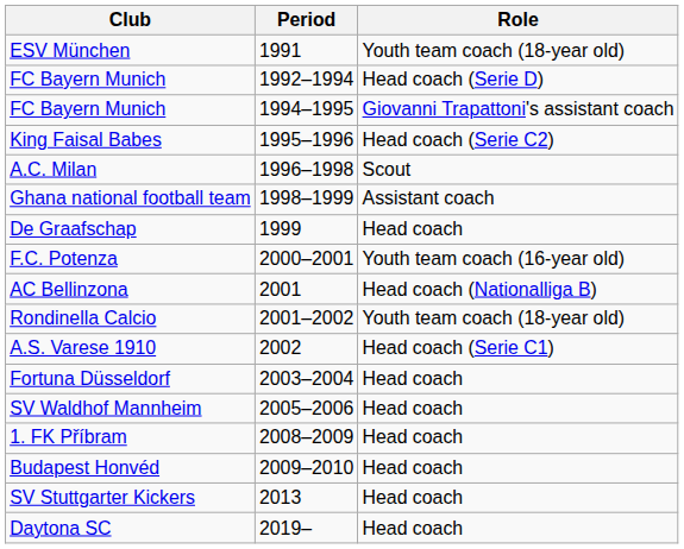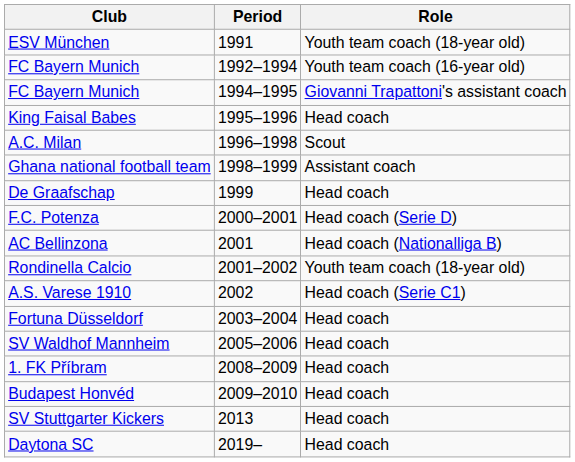 <table class="wikitable">
 <tr>
 <th>Club</th>
 <th>Period</th>
 <th>Role</th>
 </tr>
 <tr>
 <td><a href='#'>ESV München</a></td>
 <td>1991</td>
 <td>Youth team coach (18-year old)</td>
 </tr>
 <tr>
 <td><a href='#'>FC Bayern Munich</a></td>
 <td>1992–1994</td>
-<td>Head coach (<a href='#'>Serie D</a>)</td>
+<td>Youth team coach (16-year old)</td>
 </tr>
 <tr>
 <td><a href='#'>FC Bayern Munich</a></td>
 <td>1994–1995</td>
 <td><a href='#'>Giovanni Trapattoni</a>'s assistant coach</td>
 </tr>
 <tr>
 <td><a href='#'>King Faisal Babes</a></td>
 <td>1995–1996</td>
-<td>Head coach (<a href='#'>Serie C2</a>)</td>
+<td>Head coach</td>
 </tr>
 <tr>
 <td><a href='#'>A.C. Milan</a></td>
 <td>1996–1998</td>
 <td>Scout</td>
 </tr>
 <tr>
 <td><a href='#'>Ghana national football team</a></td>
 <td>1998–1999</td>
 <td>Assistant coach</td>
 </tr>
 <tr>
 <td><a href='#'>De Graafschap</a></td>
 <td>1999</td>
 <td>Head coach</td>
 </tr>
 <tr>
 <td><a href='#'>F.C. Potenza</a></td>
 <td>2000–2001</td>
-<td>Youth team coach (16-year old)</td>
+<td>Head coach (<a href='#'>Serie D</a>)</td>
 </tr>
 <tr>
 <td><a href='#'>AC Bellinzona</a></td>
 <td>2001</td>
 <td>Head coach (<a href='#'>Nationalliga B</a>)</td>
 </tr>
 <tr>
 <td><a href='#'>Rondinella Calcio</a></td>
 <td>2001–2002</td>
 <td>Youth team coach (18-year old)</td>
 </tr>
 <tr>
 <td><a href='#'>A.S. Varese 1910</a></td>
 <td>2002</td>
 <td>Head coach (<a href='#'>Serie C1</a>)</td>
 </tr>
 <tr>
 <td><a href='#'>Fortuna Düsseldorf</a></td>
 <td>2003–2004</td>
 <td>Head coach</td>
 </tr>
 <tr>
 <td><a href='#'>SV Waldhof Mannheim</a></td>
 <td>2005–2006</td>
 <td>Head coach</td>
 </tr>
 <tr>
 <td><a href='#'>1. FK Příbram</a></td>
 <td>2008–2009</td>
 <td>Head coach</td>
 </tr>
 <tr>
 <td><a href='#'>Budapest Honvéd</a></td>
 <td>2009–2010</td>
 <td>Head coach</td>
 </tr>
 <tr>
 <td><a href='#'>SV Stuttgarter Kickers</a></td>
 <td>2013</td>
 <td>Head coach</td>
 </tr>
 <tr>
 <td><a href='#'>Daytona SC</a></td>
 <td>2019–</td>
 <td>Head coach</td>
 </tr>
 </table>
